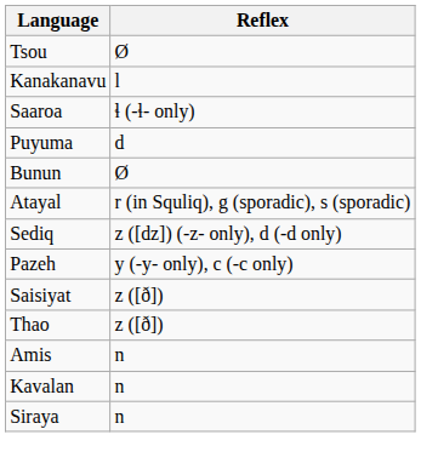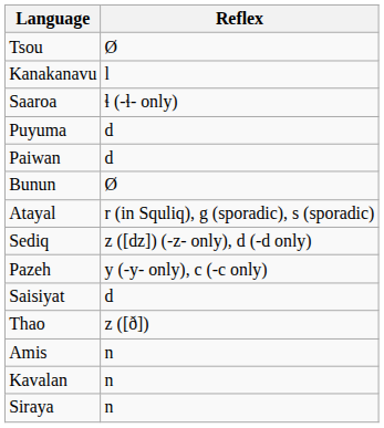 <table class="wikitable">
 <tr>
 <th c=01>Language</th>
 <th c=02>Reflex</th>
 </tr>
 <tr>
 <td c=01>Tsou</td>
 <td c=02>Ø</td>
 </tr>
 <tr>
 <td c=01>Kanakanavu</td>
 <td c=02>l</td>
 </tr>
 <tr>
 <td c=01>Saaroa</td>
 <td c=02>ɬ (-ɬ- only)</td>
 </tr>
 <tr>
 <td c=01>Puyuma</td>
 <td c=02>d</td>
 </tr>
 <tr>
+<td c=01>Paiwan</td>
+<td c=02>d</td>
+</tr>
+<tr>
 <td c=01>Bunun</td>
 <td c=02>Ø</td>
 </tr>
 <tr>
 <td c=01>Atayal</td>
 <td c=02>r (in Squliq), g (sporadic), s (sporadic)</td>
 </tr>
 <tr>
 <td c=01>Sediq</td>
 <td c=02>z ([dz]) (-z- only), d (-d only)</td>
 </tr>
 <tr>
 <td c=01>Pazeh</td>
 <td c=02>y (-y- only), c (-c only)</td>
 </tr>
 <tr>
 <td c=01>Saisiyat</td>
-<td c=02>z ([ð])</td>
+<td c=02>d</td>
 </tr>
 <tr>
 <td c=01>Thao</td>
 <td c=02>z ([ð])</td>
 </tr>
 <tr>
 <td c=01>Amis</td>
 <td c=02>n</td>
 </tr>
 <tr>
 <td c=01>Kavalan</td>
 <td c=02>n</td>
 </tr>
 <tr>
 <td c=01>Siraya</td>
 <td c=02>n</td>
 </tr>
 </table>
